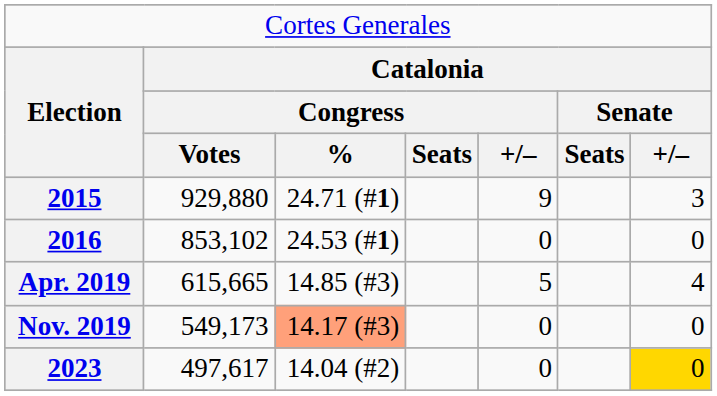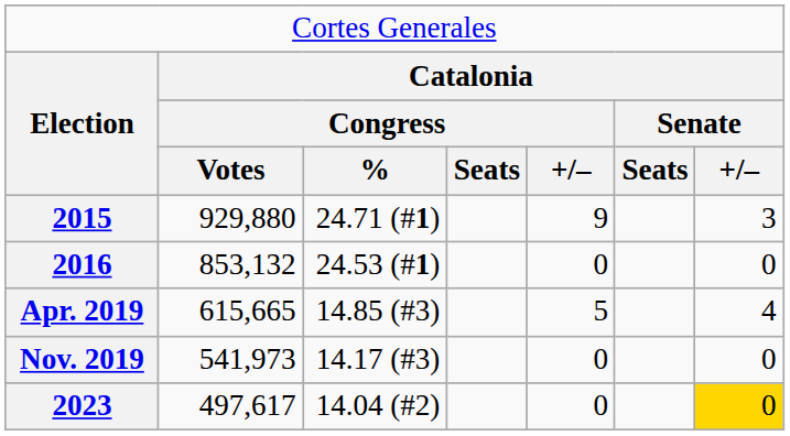 <table class="wikitable" style="text-align:right;">
 <tr>
 <td colspan="8" align="center"><a href='#'>Cortes Generales</a></td>
 </tr>
 <tr>
 <th rowspan="3" width="75">Election</th>
 <th colspan="6">Catalonia</th>
 </tr>
 <tr>
 <th colspan="4">Congress</th>
 <th colspan="2">Senate</th>
 </tr>
 <tr>
 <th width="70">Votes</th>
 <th width="70">%</th>
 <th>Seats</th>
 <th width="40">+/–</th>
 <th>Seats</th>
 <th width="40">+/–</th>
 </tr>
 <tr>
 <th><a href='#'>2015</a></th>
 <td>929,880</td>
 <td>24.71 (#<strong>1</strong>)</td>
 <td></td>
 <td>9</td>
 <td></td>
 <td>3</td>
 </tr>
 <tr>
 <th><a href='#'>2016</a></th>
-<td>853,102</td>
+<td>853,132</td>
 <td>24.53 (#<strong>1</strong>)</td>
 <td></td>
 <td>0</td>
 <td></td>
 <td>0</td>
 </tr>
 <tr>
 <th><a href='#'>Apr. 2019</a></th>
 <td>615,665</td>
 <td>14.85 (#3)</td>
 <td></td>
 <td>5</td>
 <td></td>
 <td>4</td>
 </tr>
 <tr>
 <th><a href='#'>Nov. 2019</a></th>
-<td>549,173</td>
-<td style="background: lightsalmon;">14.17 (#3)</td>
+<td>541,973</td>
+<td>14.17 (#3)</td>
 <td></td>
 <td>0</td>
 <td></td>
 <td>0</td>
 </tr>
 <tr>
 <th><a href='#'>2023</a></th>
 <td>497,617</td>
 <td>14.04 (#2)</td>
 <td></td>
 <td>0</td>
 <td></td>
 <td style="background: gold;">0</td>
 </tr>
 </table>
